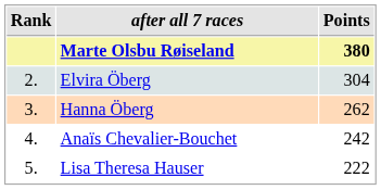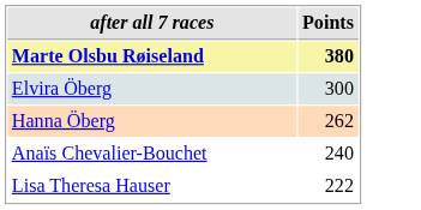 <table cellspacing="1" cellpadding="3" style="border:1px solid #aaa; font-size:86%;">
 <tr style="background:#e4e4e4;">
-<th style="border-bottom:1px solid #aaa; width:10px;">Rank</th>
 <th style="border-bottom:1px solid #aaa; width:200px; white-space:nowrap;"><em>after all 7 races</em></th>
 <th style="border-bottom:1px solid #aaa; width:20px;">Points</th>
 </tr>
 <tr style="background:#f7f6a8;">
-<td style="text-align:center"></td>
 <td> <strong><a href='#'>Marte Olsbu Røiseland</a></strong></td>
 <td style="text-align:right"><strong>380</strong></td>
 </tr>
 <tr style="background:#dce5e5;">
-<td style="text-align:center">2.</td>
 <td> <a href='#'>Elvira Öberg</a></td>
-<td style="text-align:right">304</td>
+<td style="text-align:right">300</td>
 </tr>
 <tr style="background:#ffdab9;">
-<td style="text-align:center">3.</td>
 <td> <a href='#'>Hanna Öberg</a></td>
 <td style="text-align:right">262</td>
 </tr>
 <tr>
-<td style="text-align:center">4.</td>
 <td> <a href='#'>Anaïs Chevalier-Bouchet</a></td>
-<td style="text-align:right">242</td>
+<td style="text-align:right">240</td>
 </tr>
 <tr>
-<td style="text-align:center">5.</td>
 <td> <a href='#'>Lisa Theresa Hauser</a></td>
 <td style="text-align:right">222</td>
 </tr>
 </table>
